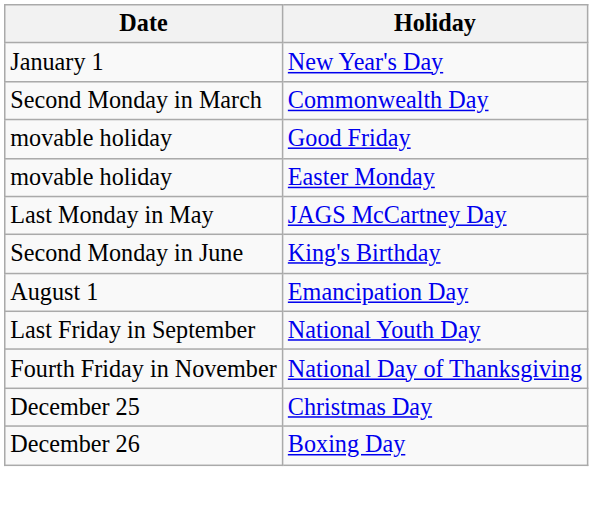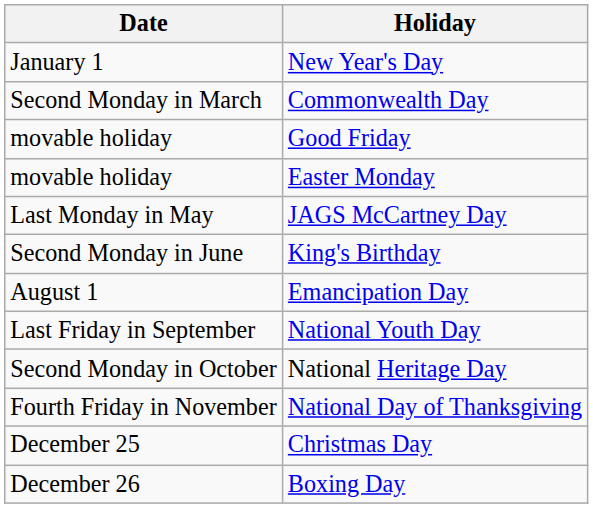 <table class="wikitable">
 <tr>
 <th>Date</th>
 <th>Holiday</th>
 </tr>
 <tr>
 <td>January 1</td>
 <td><a href='#'>New Year's Day</a></td>
 </tr>
 <tr>
 <td>Second Monday in March</td>
 <td><a href='#'>Commonwealth Day</a></td>
 </tr>
 <tr>
 <td>movable holiday</td>
 <td><a href='#'>Good Friday</a></td>
 </tr>
 <tr>
 <td>movable holiday</td>
 <td><a href='#'>Easter Monday</a></td>
 </tr>
 <tr>
 <td>Last Monday in May</td>
 <td><a href='#'>JAGS McCartney Day</a></td>
 </tr>
 <tr>
 <td>Second Monday in June</td>
 <td><a href='#'>King's Birthday</a></td>
 </tr>
 <tr>
 <td>August 1</td>
 <td><a href='#'>Emancipation Day</a></td>
 </tr>
 <tr>
 <td>Last Friday in September</td>
 <td><a href='#'>National Youth Day</a></td>
 </tr>
 <tr>
+<td>Second Monday in October</td>
+<td>National <a href='#'>Heritage Day</a></td>
+</tr>
+<tr>
 <td>Fourth Friday in November</td>
 <td><a href='#'>National Day of Thanksgiving</a></td>
 </tr>
 <tr>
 <td>December 25</td>
 <td><a href='#'>Christmas Day</a></td>
 </tr>
 <tr>
 <td>December 26</td>
 <td><a href='#'>Boxing Day</a></td>
 </tr>
 </table>
